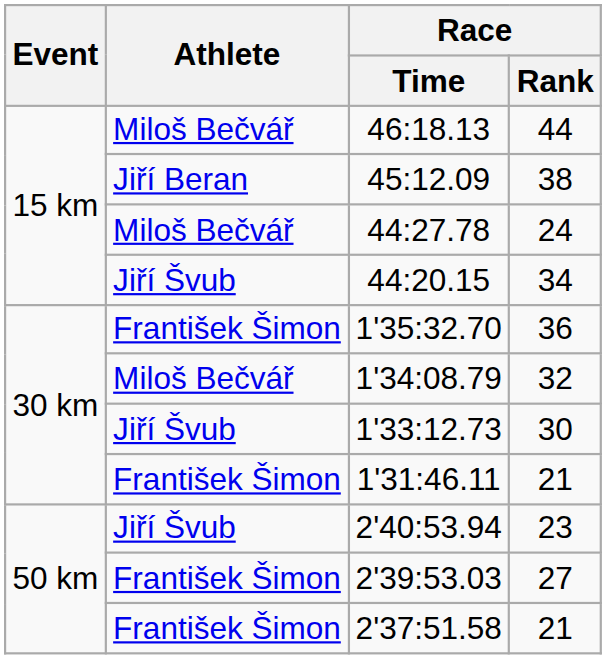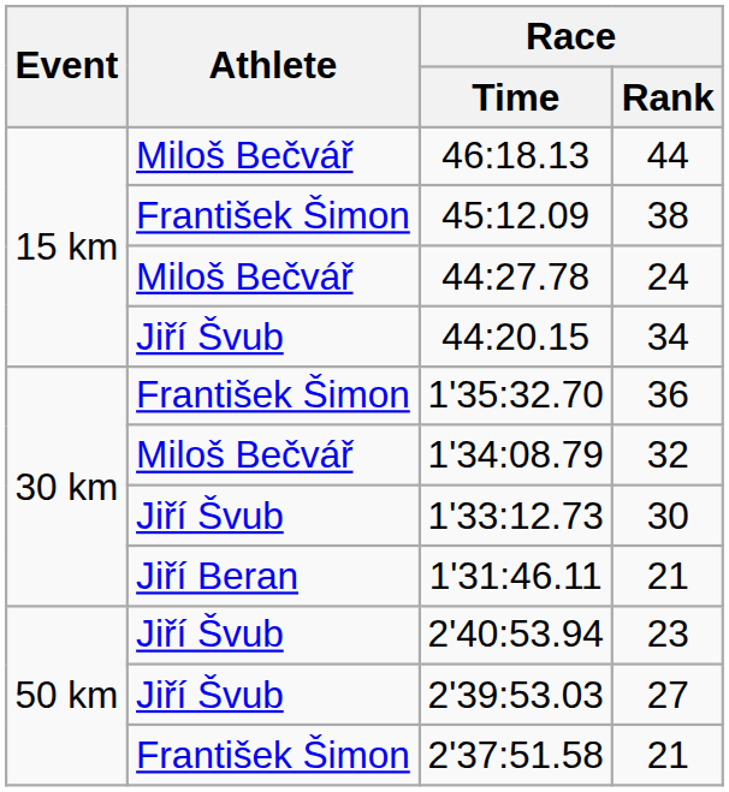 <table class="wikitable" border="1" style="font-size:90%">
 <tr>
 <th rowspan=2>Event</th>
 <th rowspan=2>Athlete</th>
 <th colspan=2>Race</th>
 </tr>
 <tr>
 <th>Time</th>
 <th>Rank</th>
 </tr>
 <tr>
 <td rowspan=4>15 km</td>
 <td><a href='#'>Miloš Bečvář</a></td>
 <td align=center>46:18.13</td>
 <td align=center>44</td>
 </tr>
 <tr>
-<td><a href='#'>Jiří Beran</a></td>
+<td><a href='#'>František Šimon</a></td>
 <td align=center>45:12.09</td>
 <td align=center>38</td>
 </tr>
 <tr>
 <td><a href='#'>Miloš Bečvář</a></td>
 <td align=center>44:27.78</td>
 <td align=center>24</td>
 </tr>
 <tr>
 <td><a href='#'>Jiří Švub</a></td>
 <td align=center>44:20.15</td>
 <td align=center>34</td>
 </tr>
 <tr>
 <td rowspan=4>30 km</td>
 <td><a href='#'>František Šimon</a></td>
 <td align=center>1'35:32.70</td>
 <td align=center>36</td>
 </tr>
 <tr>
 <td><a href='#'>Miloš Bečvář</a></td>
 <td align=center>1'34:08.79</td>
 <td align=center>32</td>
 </tr>
 <tr>
 <td><a href='#'>Jiří Švub</a></td>
 <td align=center>1'33:12.73</td>
 <td align=center>30</td>
 </tr>
 <tr>
-<td><a href='#'>František Šimon</a></td>
+<td><a href='#'>Jiří Beran</a></td>
 <td align=center>1'31:46.11</td>
 <td align=center>21</td>
 </tr>
 <tr>
 <td rowspan=3>50 km</td>
 <td><a href='#'>Jiří Švub</a></td>
 <td align=center>2'40:53.94</td>
 <td align=center>23</td>
 </tr>
 <tr>
-<td><a href='#'>František Šimon</a></td>
+<td><a href='#'>Jiří Švub</a></td>
 <td align=center>2'39:53.03</td>
 <td align=center>27</td>
 </tr>
 <tr>
 <td><a href='#'>František Šimon</a></td>
 <td align=center>2'37:51.58</td>
 <td align=center>21</td>
 </tr>
 </table>
